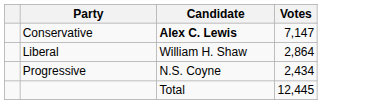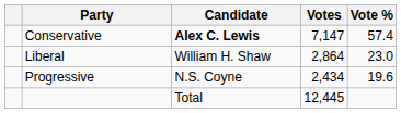 <table class="wikitable">
 <tr>
 <th></th>
 <th scope="col" width="175">Party</th>
 <th scope="col" width="150">Candidate</th>
 <th>Votes</th>
+<th>Vote %</th>
 </tr>
 <tr>
 <td>   </td>
 <td>Conservative</td>
 <td><strong>Alex C. Lewis</strong></td>
 <td align=right>7,147</td>
+<td align=right>57.4</td>
 </tr>
 <tr>
 <td>   </td>
 <td>Liberal</td>
 <td>William H. Shaw</td>
 <td align=right>2,864</td>
+<td align=right>23.0</td>
 </tr>
 <tr>
 <td>   </td>
 <td>Progressive</td>
 <td>N.S. Coyne</td>
 <td align=right>2,434</td>
+<td align=right>19.6</td>
 </tr>
 <tr>
 <td></td>
 <td></td>
 <td>Total</td>
 <td align=right>12,445</td>
+<td></td>
 </tr>
 </table>
